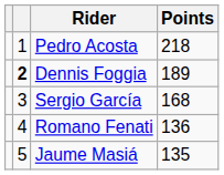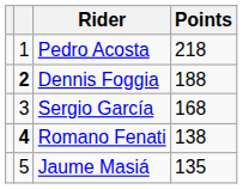 <table class="wikitable" style="font-size: 85%;">
 <tr>
 <th></th>
 <th></th>
 <th>Rider</th>
 <th>Points</th>
 </tr>
 <tr>
 <td></td>
 <td align=center>1</td>
 <td> <a href='#'>Pedro Acosta</a></td>
 <td align=left>218</td>
 </tr>
 <tr>
 <td></td>
 <td align=center><strong>2</strong></td>
 <td> <a href='#'>Dennis Foggia</a></td>
-<td align=left>189</td>
+<td align=left>188</td>
 </tr>
 <tr>
 <td></td>
 <td align=center>3</td>
 <td> <a href='#'>Sergio García</a></td>
 <td align=left>168</td>
 </tr>
 <tr>
 <td></td>
-<td align=center>4</td>
+<td align=center><strong>4</strong></td>
 <td> <a href='#'>Romano Fenati</a></td>
-<td align=left>136</td>
+<td align=left>138</td>
 </tr>
 <tr>
 <td></td>
 <td align=center>5</td>
 <td> <a href='#'>Jaume Masiá</a></td>
 <td align=left>135</td>
 </tr>
 </table>
